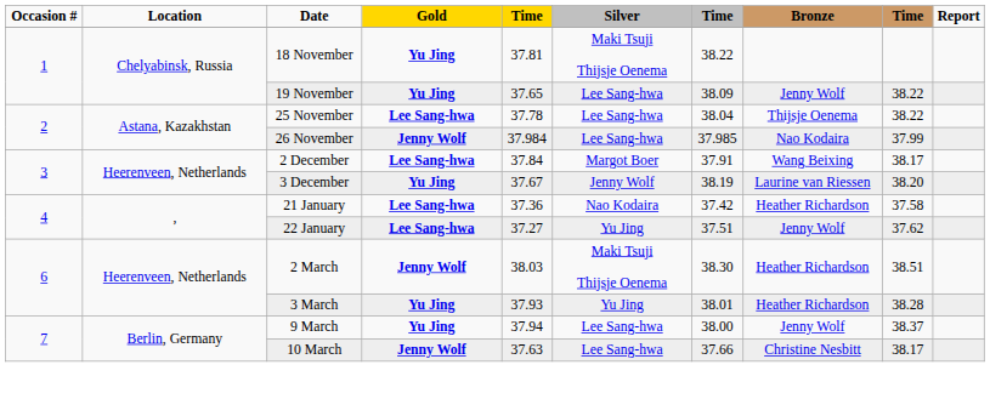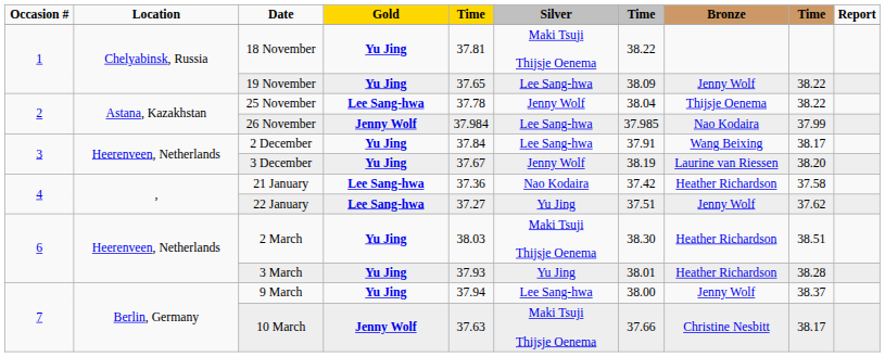 <table class="wikitable">
 <tr>
 <td width="80" align="center"><strong>Occasion #</strong></td>
 <td width="200" align="center"><strong>Location</strong></td>
 <td width="100" align="center"><strong>Date</strong></td>
 <td width="150" bgcolor="gold" align="center"><strong>Gold</strong></td>
 <td width="50" bgcolor="gold" align="center"><strong>Time</strong></td>
 <td width="150" bgcolor="silver" align="center"><strong>Silver</strong></td>
 <td width="50" bgcolor="silver" align="center"><strong>Time</strong></td>
 <td width="150" bgcolor="#CC9966" align="center"><strong>Bronze</strong></td>
 <td width="50" bgcolor="#CC9966" align="center"><strong>Time</strong></td>
 <td width="50" align="center"><strong>Report</strong></td>
 </tr>
 <tr bgcolor="#cccccc">
 </tr>
 <tr>
 <td rowspan=2 align="center"><a href='#'>1</a></td>
 <td rowspan=2 align="center"><a href='#'>Chelyabinsk</a>, Russia</td>
 <td align="center">18 November</td>
 <td align="center"><strong><a href='#'>Yu Jing</a></strong><br><small></small></td>
 <td align="center">37.81</td>
 <td align="center"><a href='#'>Maki Tsuji</a><br><small></small><br><a href='#'>Thijsje Oenema</a><br><small></small></td>
 <td align="center">38.22</td>
 <td></td>
 <td></td>
 <td align="center"></td>
 </tr>
 <tr bgcolor="#eeeeee">
 <td align="center">19 November</td>
 <td align="center"><strong><a href='#'>Yu Jing</a></strong><br><small></small></td>
 <td align="center">37.65</td>
 <td align="center"><a href='#'>Lee Sang-hwa</a><br><small></small></td>
 <td align="center">38.09</td>
 <td align="center"><a href='#'>Jenny Wolf</a><br><small></small></td>
 <td align="center">38.22</td>
 <td align="center"></td>
 </tr>
 <tr>
 <td rowspan=2 align="center"><a href='#'>2</a></td>
 <td rowspan=2 align="center"><a href='#'>Astana</a>, Kazakhstan</td>
 <td align="center">25 November</td>
 <td align="center"><strong><a href='#'>Lee Sang-hwa</a></strong><br><small></small></td>
 <td align="center">37.78</td>
-<td align="center"><a href='#'>Lee Sang-hwa</a><br><small></small></td>
+<td align="center"><a href='#'>Jenny Wolf</a><br><small></small></td>
 <td align="center">38.04</td>
 <td align="center"><a href='#'>Thijsje Oenema</a><br><small></small></td>
 <td align="center">38.22</td>
 <td align="center"></td>
 </tr>
 <tr bgcolor="#eeeeee">
 <td align="center">26 November</td>
 <td align="center"><strong><a href='#'>Jenny Wolf</a></strong><br><small></small></td>
 <td align="center">37.984</td>
 <td align="center"><a href='#'>Lee Sang-hwa</a><br><small></small></td>
 <td align="center">37.985</td>
 <td align="center"><a href='#'>Nao Kodaira</a><br><small></small></td>
 <td align="center">37.99</td>
 <td align="center"></td>
 </tr>
 <tr>
 <td rowspan=2 align="center"><a href='#'>3</a></td>
 <td rowspan=2 align="center"><a href='#'>Heerenveen</a>, Netherlands</td>
 <td align="center">2 December</td>
-<td align="center"><strong><a href='#'>Lee Sang-hwa</a></strong><br><small></small></td>
+<td align="center"><strong><a href='#'>Yu Jing</a></strong><br><small></small></td>
 <td align="center">37.84</td>
-<td align="center"><a href='#'>Margot Boer</a><br><small></small></td>
+<td align="center"><a href='#'>Lee Sang-hwa</a><br><small></small></td>
 <td align="center">37.91</td>
 <td align="center"><a href='#'>Wang Beixing</a><br><small></small></td>
 <td align="center">38.17</td>
 <td align="center"></td>
 </tr>
 <tr bgcolor="#eeeeee">
 <td align="center">3 December</td>
 <td align="center"><strong><a href='#'>Yu Jing</a></strong><br><small></small></td>
 <td align="center">37.67</td>
 <td align="center"><a href='#'>Jenny Wolf</a><br><small></small></td>
 <td align="center">38.19</td>
 <td align="center"><a href='#'>Laurine van Riessen</a><br><small></small></td>
 <td align="center">38.20</td>
 <td align="center"></td>
 </tr>
 <tr>
 <td rowspan=2 align="center"><a href='#'>4</a></td>
 <td rowspan=2 align="center">, </td>
 <td align="center">21 January</td>
 <td align="center"><strong><a href='#'>Lee Sang-hwa</a></strong><br><small></small></td>
 <td align="center">37.36</td>
 <td align="center"><a href='#'>Nao Kodaira</a><br><small></small></td>
 <td align="center">37.42</td>
 <td align="center"><a href='#'>Heather Richardson</a><br><small></small></td>
 <td align="center">37.58</td>
 <td align="center"></td>
 </tr>
 <tr bgcolor="#eeeeee">
 <td align="center">22 January</td>
 <td align="center"><strong><a href='#'>Lee Sang-hwa</a></strong><br><small></small></td>
 <td align="center">37.27</td>
 <td align="center"><a href='#'>Yu Jing</a><br><small></small></td>
 <td align="center">37.51</td>
 <td align="center"><a href='#'>Jenny Wolf</a><br><small></small></td>
 <td align="center">37.62</td>
 <td align="center"></td>
 </tr>
 <tr>
 <td rowspan=2 align="center"><a href='#'>6</a></td>
 <td rowspan=2 align="center"><a href='#'>Heerenveen</a>, Netherlands</td>
 <td align="center">2 March</td>
-<td align="center"><strong><a href='#'>Jenny Wolf</a></strong><br><small></small></td>
+<td align="center"><strong><a href='#'>Yu Jing</a></strong><br><small></small></td>
 <td align="center">38.03</td>
 <td align="center"><a href='#'>Maki Tsuji</a><br><small></small><br><a href='#'>Thijsje Oenema</a><br><small></small></td>
 <td align="center">38.30</td>
 <td align="center"><a href='#'>Heather Richardson</a><br><small></small></td>
 <td align="center">38.51</td>
 <td align="center"></td>
 </tr>
 <tr bgcolor="#eeeeee">
 <td align="center">3 March</td>
 <td align="center"><strong><a href='#'>Yu Jing</a></strong><br><small></small></td>
 <td align="center">37.93</td>
 <td align="center"><a href='#'>Yu Jing</a><br><small></small></td>
 <td align="center">38.01</td>
 <td align="center"><a href='#'>Heather Richardson</a><br><small></small></td>
 <td align="center">38.28</td>
 <td align="center"></td>
 </tr>
 <tr>
 <td rowspan=2 align="center"><a href='#'>7</a></td>
 <td rowspan=2 align="center"><a href='#'>Berlin</a>, Germany</td>
 <td align="center">9 March</td>
 <td align="center"><strong><a href='#'>Yu Jing</a></strong><br><small></small></td>
 <td align="center">37.94</td>
 <td align="center"><a href='#'>Lee Sang-hwa</a><br><small></small></td>
 <td align="center">38.00</td>
 <td align="center"><a href='#'>Jenny Wolf</a><br><small></small></td>
 <td align="center">38.37</td>
 <td align="center"></td>
 </tr>
 <tr bgcolor="#eeeeee">
 <td align="center">10 March</td>
 <td align="center"><strong><a href='#'>Jenny Wolf</a></strong><br><small></small></td>
 <td align="center">37.63</td>
-<td align="center"><a href='#'>Lee Sang-hwa</a><br><small></small></td>
+<td align="center"><a href='#'>Maki Tsuji</a><br><small></small><br><a href='#'>Thijsje Oenema</a><br><small></small></td>
 <td align="center">37.66</td>
 <td align="center"><a href='#'>Christine Nesbitt</a><br><small></small></td>
 <td align="center">38.17</td>
 <td align="center"></td>
 </tr>
 </table>
